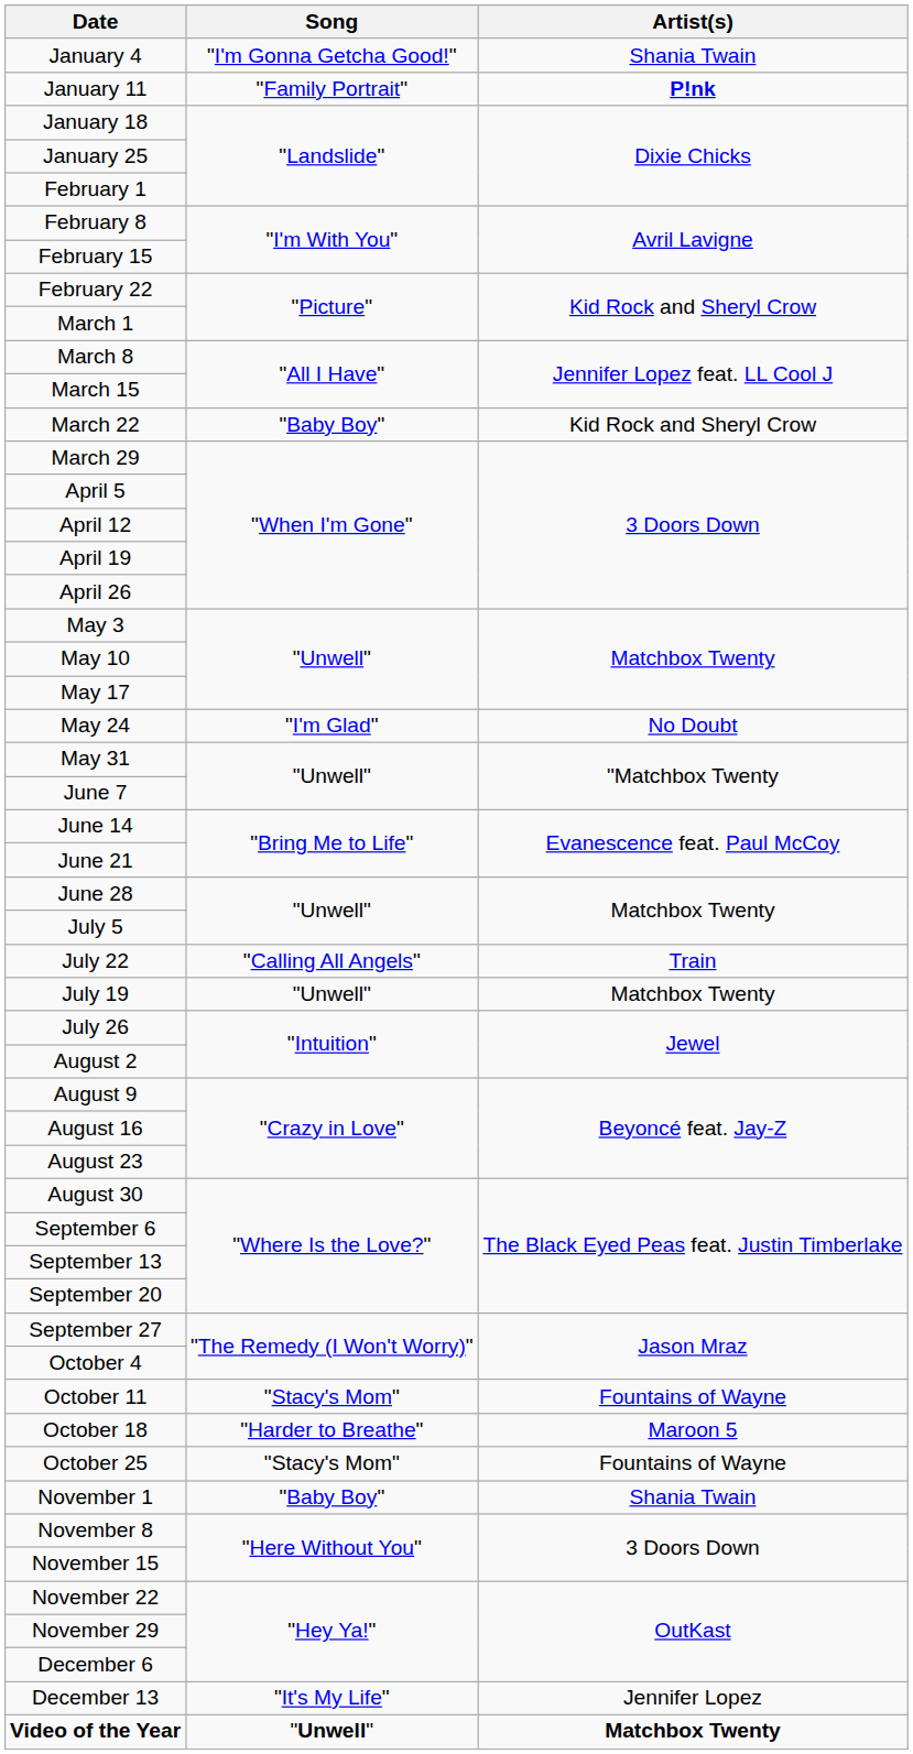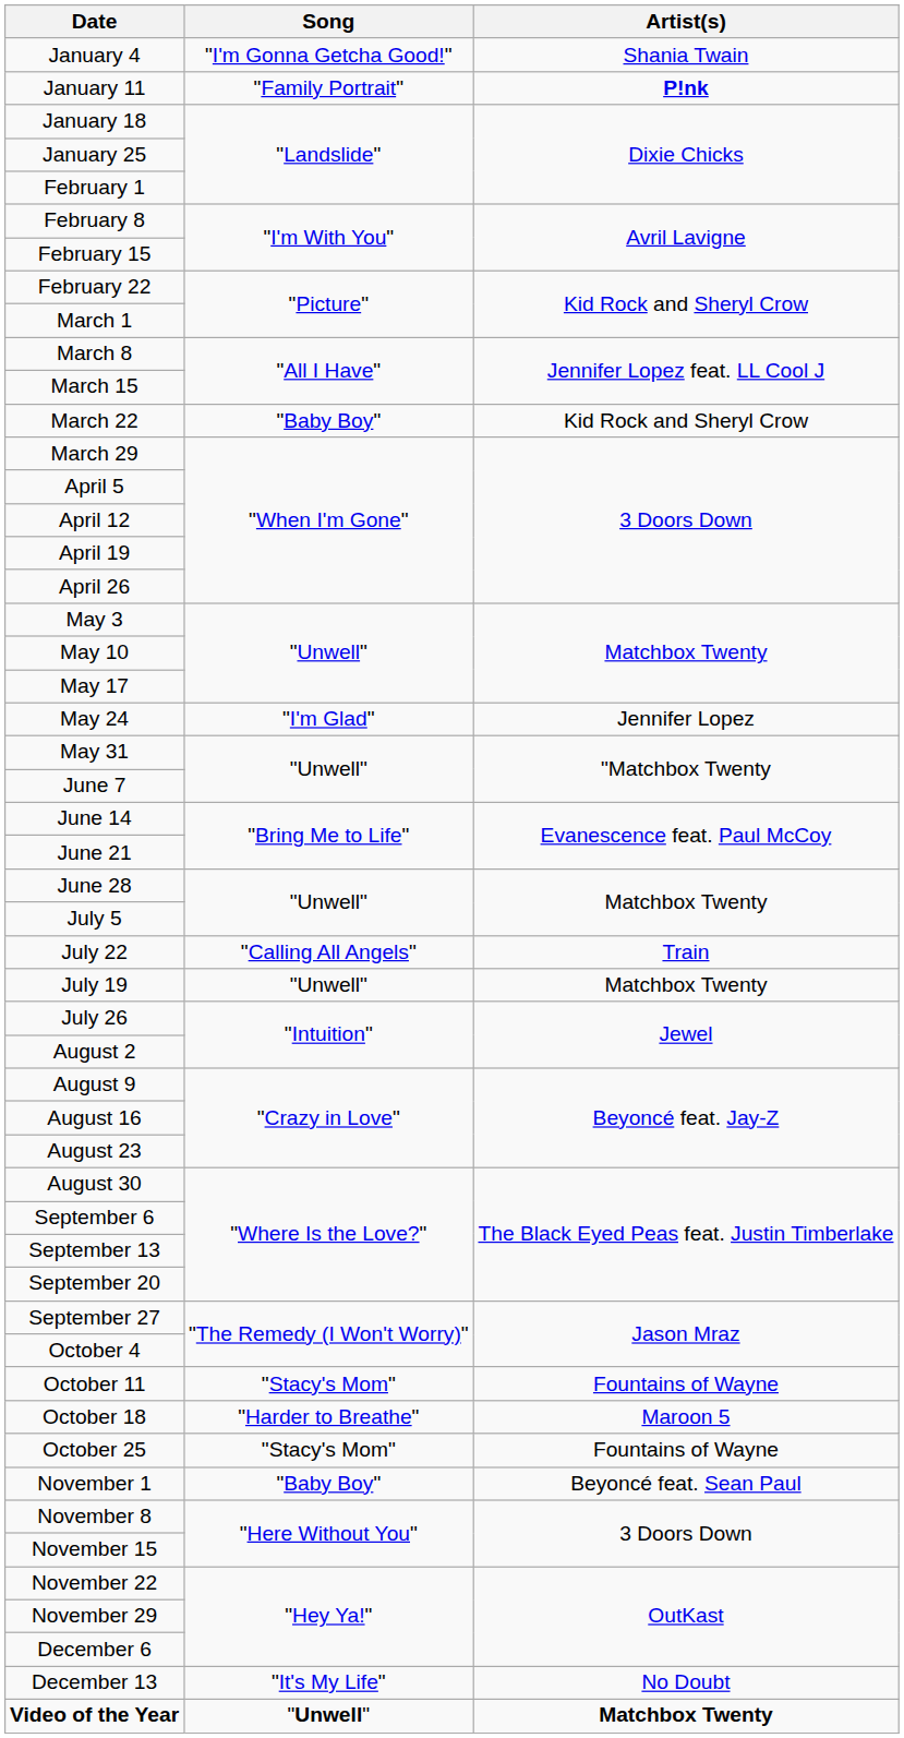 <table class="wikitable collapsible collapsed" style="text-align:center;">
 <tr>
 <th>Date</th>
 <th>Song</th>
 <th>Artist(s)</th>
 </tr>
 <tr>
 <td>January 4</td>
 <td>"<a href='#'>I'm Gonna Getcha Good!</a>"</td>
 <td><a href='#'>Shania Twain</a></td>
 </tr>
 <tr>
 <td>January 11</td>
 <td>"<a href='#'>Family Portrait</a>"</td>
 <td><strong><a href='#'>P!nk</a></strong></td>
 </tr>
 <tr>
 <td>January 18</td>
 <td rowspan="3">"<a href='#'>Landslide</a>"</td>
 <td rowspan="3"><a href='#'>Dixie Chicks</a></td>
 </tr>
 <tr>
 <td>January 25</td>
 </tr>
 <tr>
 <td>February 1</td>
 </tr>
 <tr>
 <td>February 8</td>
 <td rowspan="2">"<a href='#'>I'm With You</a>"</td>
 <td rowspan="2"><a href='#'>Avril Lavigne</a></td>
 </tr>
 <tr>
 <td>February 15</td>
 </tr>
 <tr>
 <td>February 22</td>
 <td rowspan="2">"<a href='#'>Picture</a>"</td>
 <td rowspan="2"><a href='#'>Kid Rock</a> and <a href='#'>Sheryl Crow</a></td>
 </tr>
 <tr>
 <td>March 1</td>
 </tr>
 <tr>
 <td>March 8</td>
 <td rowspan="2">"<a href='#'>All I Have</a>"</td>
 <td rowspan="2"><a href='#'>Jennifer Lopez</a> feat. <a href='#'>LL Cool J</a></td>
 </tr>
 <tr>
 <td>March 15</td>
 </tr>
 <tr>
 <td>March 22</td>
 <td>"<a href='#'>Baby Boy</a>"</td>
 <td>Kid Rock and Sheryl Crow</td>
 </tr>
 <tr>
 <td>March 29</td>
 <td rowspan="5">"<a href='#'>When I'm Gone</a>"</td>
 <td rowspan="5"><a href='#'>3 Doors Down</a></td>
 </tr>
 <tr>
 <td>April 5</td>
 </tr>
 <tr>
 <td>April 12</td>
 </tr>
 <tr>
 <td>April 19</td>
 </tr>
 <tr>
 <td>April 26</td>
 </tr>
 <tr>
 <td>May 3</td>
 <td rowspan="3">"<a href='#'>Unwell</a>"</td>
 <td rowspan="3"><a href='#'>Matchbox Twenty</a></td>
 </tr>
 <tr>
 <td>May 10</td>
 </tr>
 <tr>
 <td>May 17</td>
 </tr>
 <tr>
 <td>May 24</td>
 <td>"<a href='#'>I'm Glad</a>"</td>
-<td><a href='#'>No Doubt</a></td>
+<td>Jennifer Lopez</td>
 </tr>
 <tr>
 <td>May 31</td>
 <td rowspan="2">"Unwell"</td>
 <td rowspan="2">"Matchbox Twenty</td>
 </tr>
 <tr>
 <td>June 7</td>
 </tr>
 <tr>
 <td>June 14</td>
 <td rowspan="2">"<a href='#'>Bring Me to Life</a>"</td>
 <td rowspan="2"><a href='#'>Evanescence</a> feat. <a href='#'>Paul McCoy</a></td>
 </tr>
 <tr>
 <td>June 21</td>
 </tr>
 <tr>
 <td>June 28</td>
 <td rowspan="2">"Unwell"</td>
 <td rowspan="2">Matchbox Twenty</td>
 </tr>
 <tr>
 <td>July 5</td>
 </tr>
 <tr>
 <td>July 22</td>
 <td>"<a href='#'>Calling All Angels</a>"</td>
 <td><a href='#'>Train</a></td>
 </tr>
 <tr>
 <td>July 19</td>
 <td>"Unwell"</td>
 <td>Matchbox Twenty</td>
 </tr>
 <tr>
 <td>July 26</td>
 <td rowspan="2">"<a href='#'>Intuition</a>"</td>
 <td rowspan="2"><a href='#'>Jewel</a></td>
 </tr>
 <tr>
 <td>August 2</td>
 </tr>
 <tr>
 <td>August 9</td>
 <td rowspan="3">"<a href='#'>Crazy in Love</a>"</td>
 <td rowspan="3"><a href='#'>Beyoncé</a> feat. <a href='#'>Jay-Z</a></td>
 </tr>
 <tr>
 <td>August 16</td>
 </tr>
 <tr>
 <td>August 23</td>
 </tr>
 <tr>
 <td>August 30</td>
 <td rowspan="4">"<a href='#'>Where Is the Love?</a>"</td>
 <td rowspan="4"><a href='#'>The Black Eyed Peas</a> feat. <a href='#'>Justin Timberlake</a></td>
 </tr>
 <tr>
 <td>September 6</td>
 </tr>
 <tr>
 <td>September 13</td>
 </tr>
 <tr>
 <td>September 20</td>
 </tr>
 <tr>
 <td>September 27</td>
 <td rowspan="2">"<a href='#'>The Remedy (I Won't Worry)</a>"</td>
 <td rowspan="2"><a href='#'>Jason Mraz</a></td>
 </tr>
 <tr>
 <td>October 4</td>
 </tr>
 <tr>
 <td>October 11</td>
 <td>"<a href='#'>Stacy's Mom</a>"</td>
 <td><a href='#'>Fountains of Wayne</a></td>
 </tr>
 <tr>
 <td>October 18</td>
 <td>"<a href='#'>Harder to Breathe</a>"</td>
 <td><a href='#'>Maroon 5</a></td>
 </tr>
 <tr>
 <td>October 25</td>
 <td>"Stacy's Mom"</td>
 <td>Fountains of Wayne</td>
 </tr>
 <tr>
 <td>November 1</td>
 <td>"<a href='#'>Baby Boy</a>"</td>
-<td><a href='#'>Shania Twain</a></td>
+<td>Beyoncé feat. <a href='#'>Sean Paul</a></td>
 </tr>
 <tr>
 <td>November 8</td>
 <td rowspan="2">"<a href='#'>Here Without You</a>"</td>
 <td rowspan="2">3 Doors Down</td>
 </tr>
 <tr>
 <td>November 15</td>
 </tr>
 <tr>
 <td>November 22</td>
 <td rowspan="3">"<a href='#'>Hey Ya!</a>"</td>
 <td rowspan="3"><a href='#'>OutKast</a></td>
 </tr>
 <tr>
 <td>November 29</td>
 </tr>
 <tr>
 <td>December 6</td>
 </tr>
 <tr>
 <td>December 13</td>
 <td>"<a href='#'>It's My Life</a>"</td>
-<td>Jennifer Lopez</td>
+<td><a href='#'>No Doubt</a></td>
 </tr>
 <tr>
 <td><strong>Video of the Year</strong></td>
 <td>"<strong>Unwell</strong>"</td>
 <td><strong>Matchbox Twenty</strong></td>
 </tr>
 </table>
